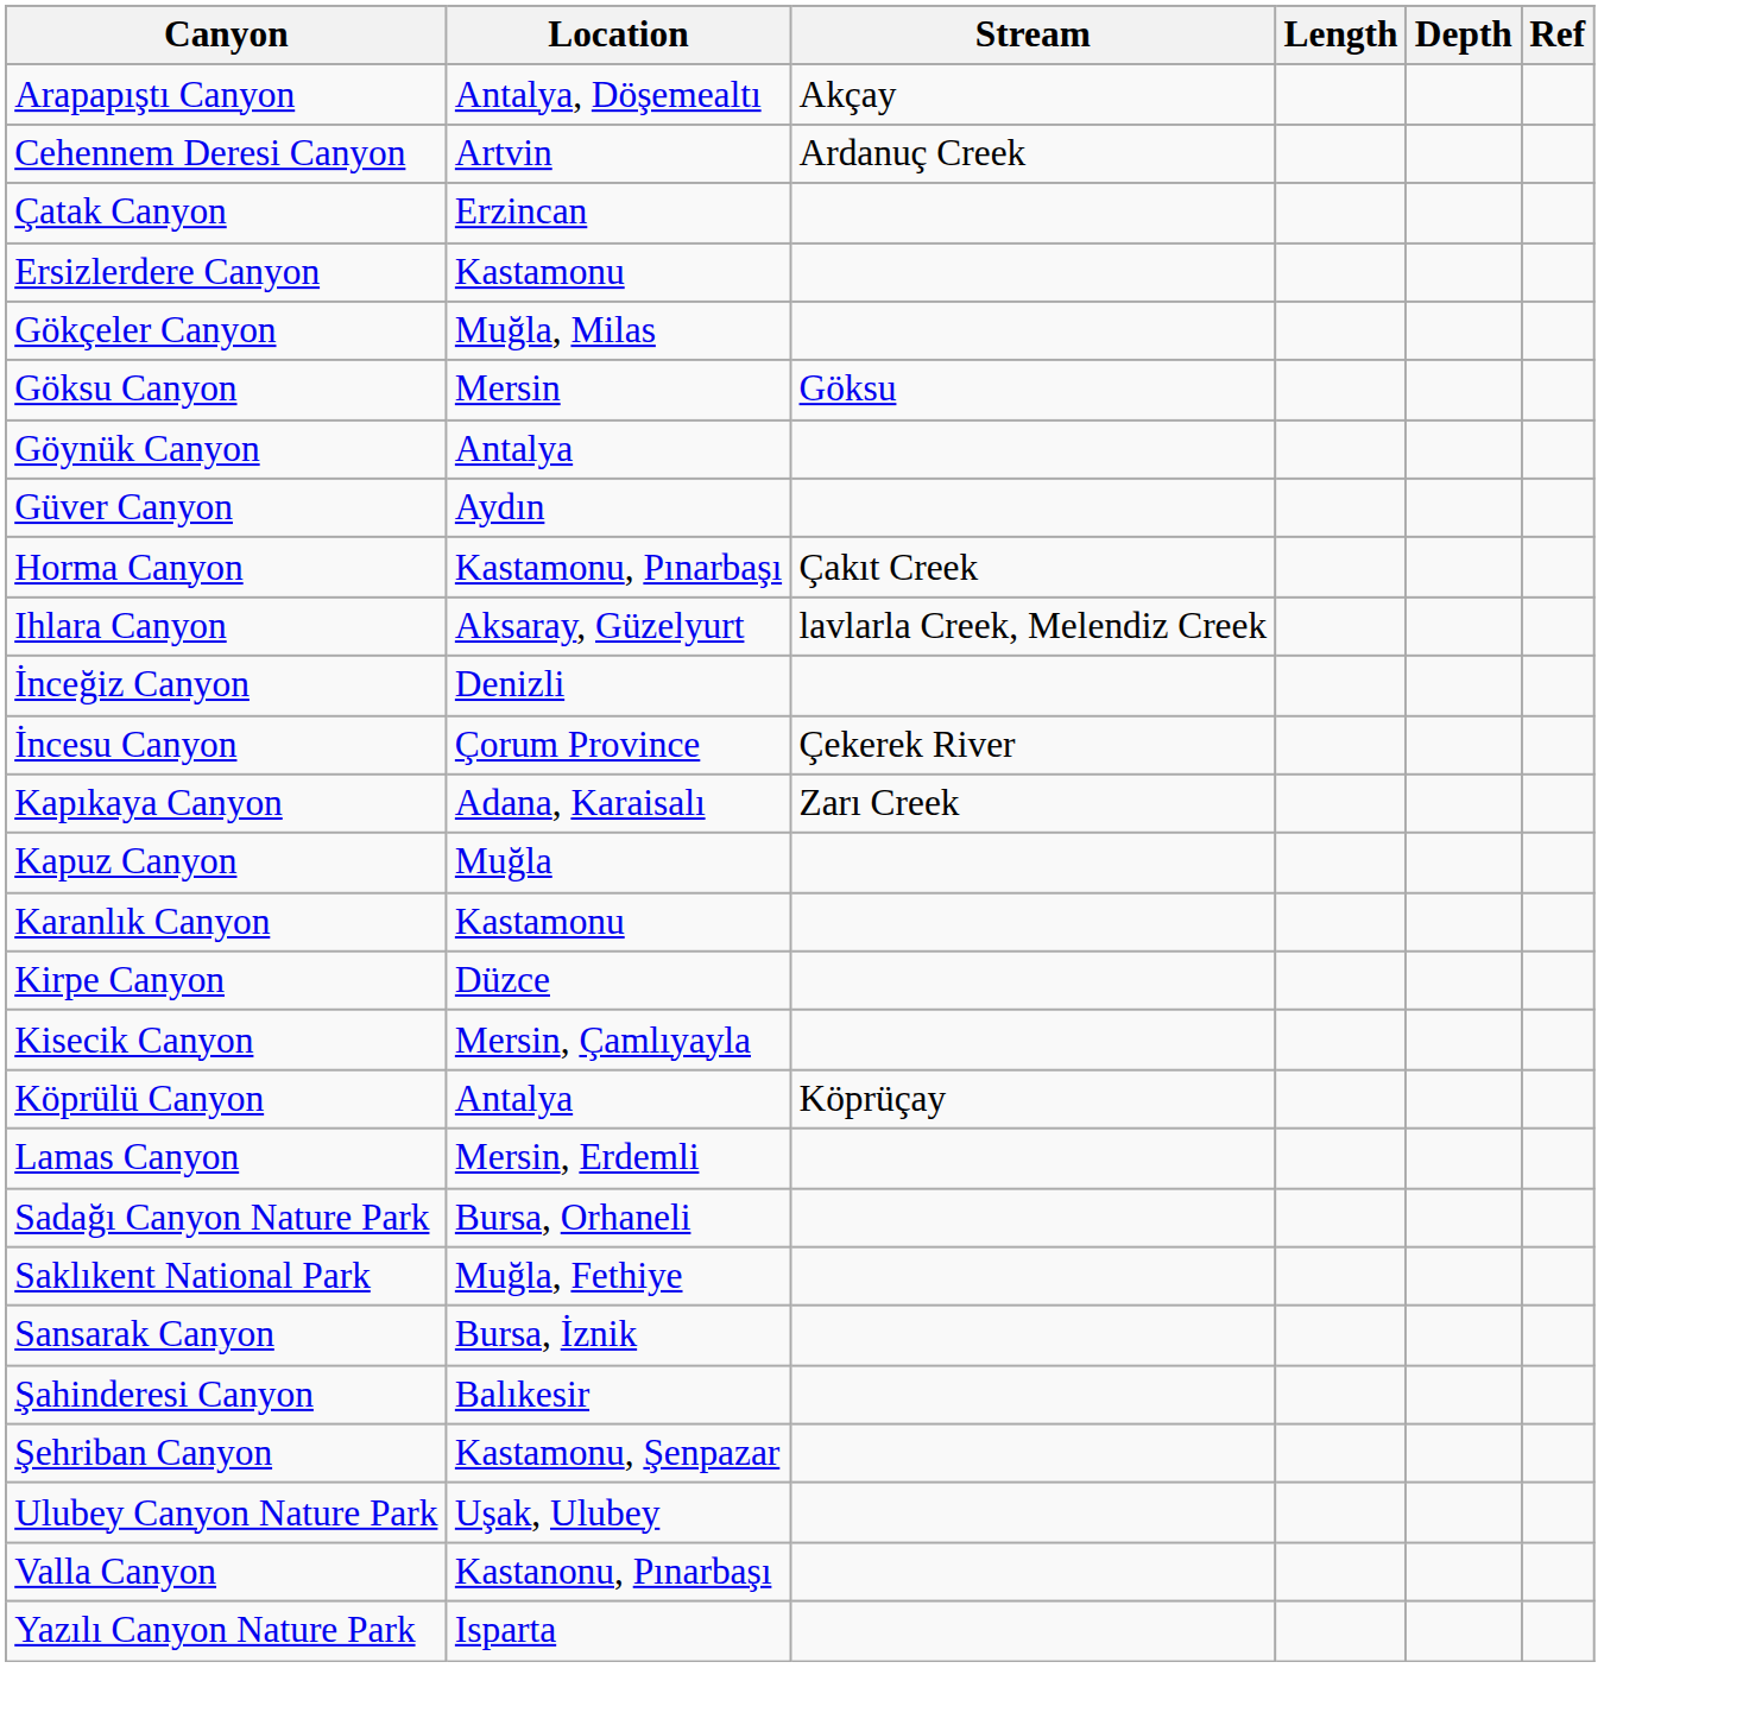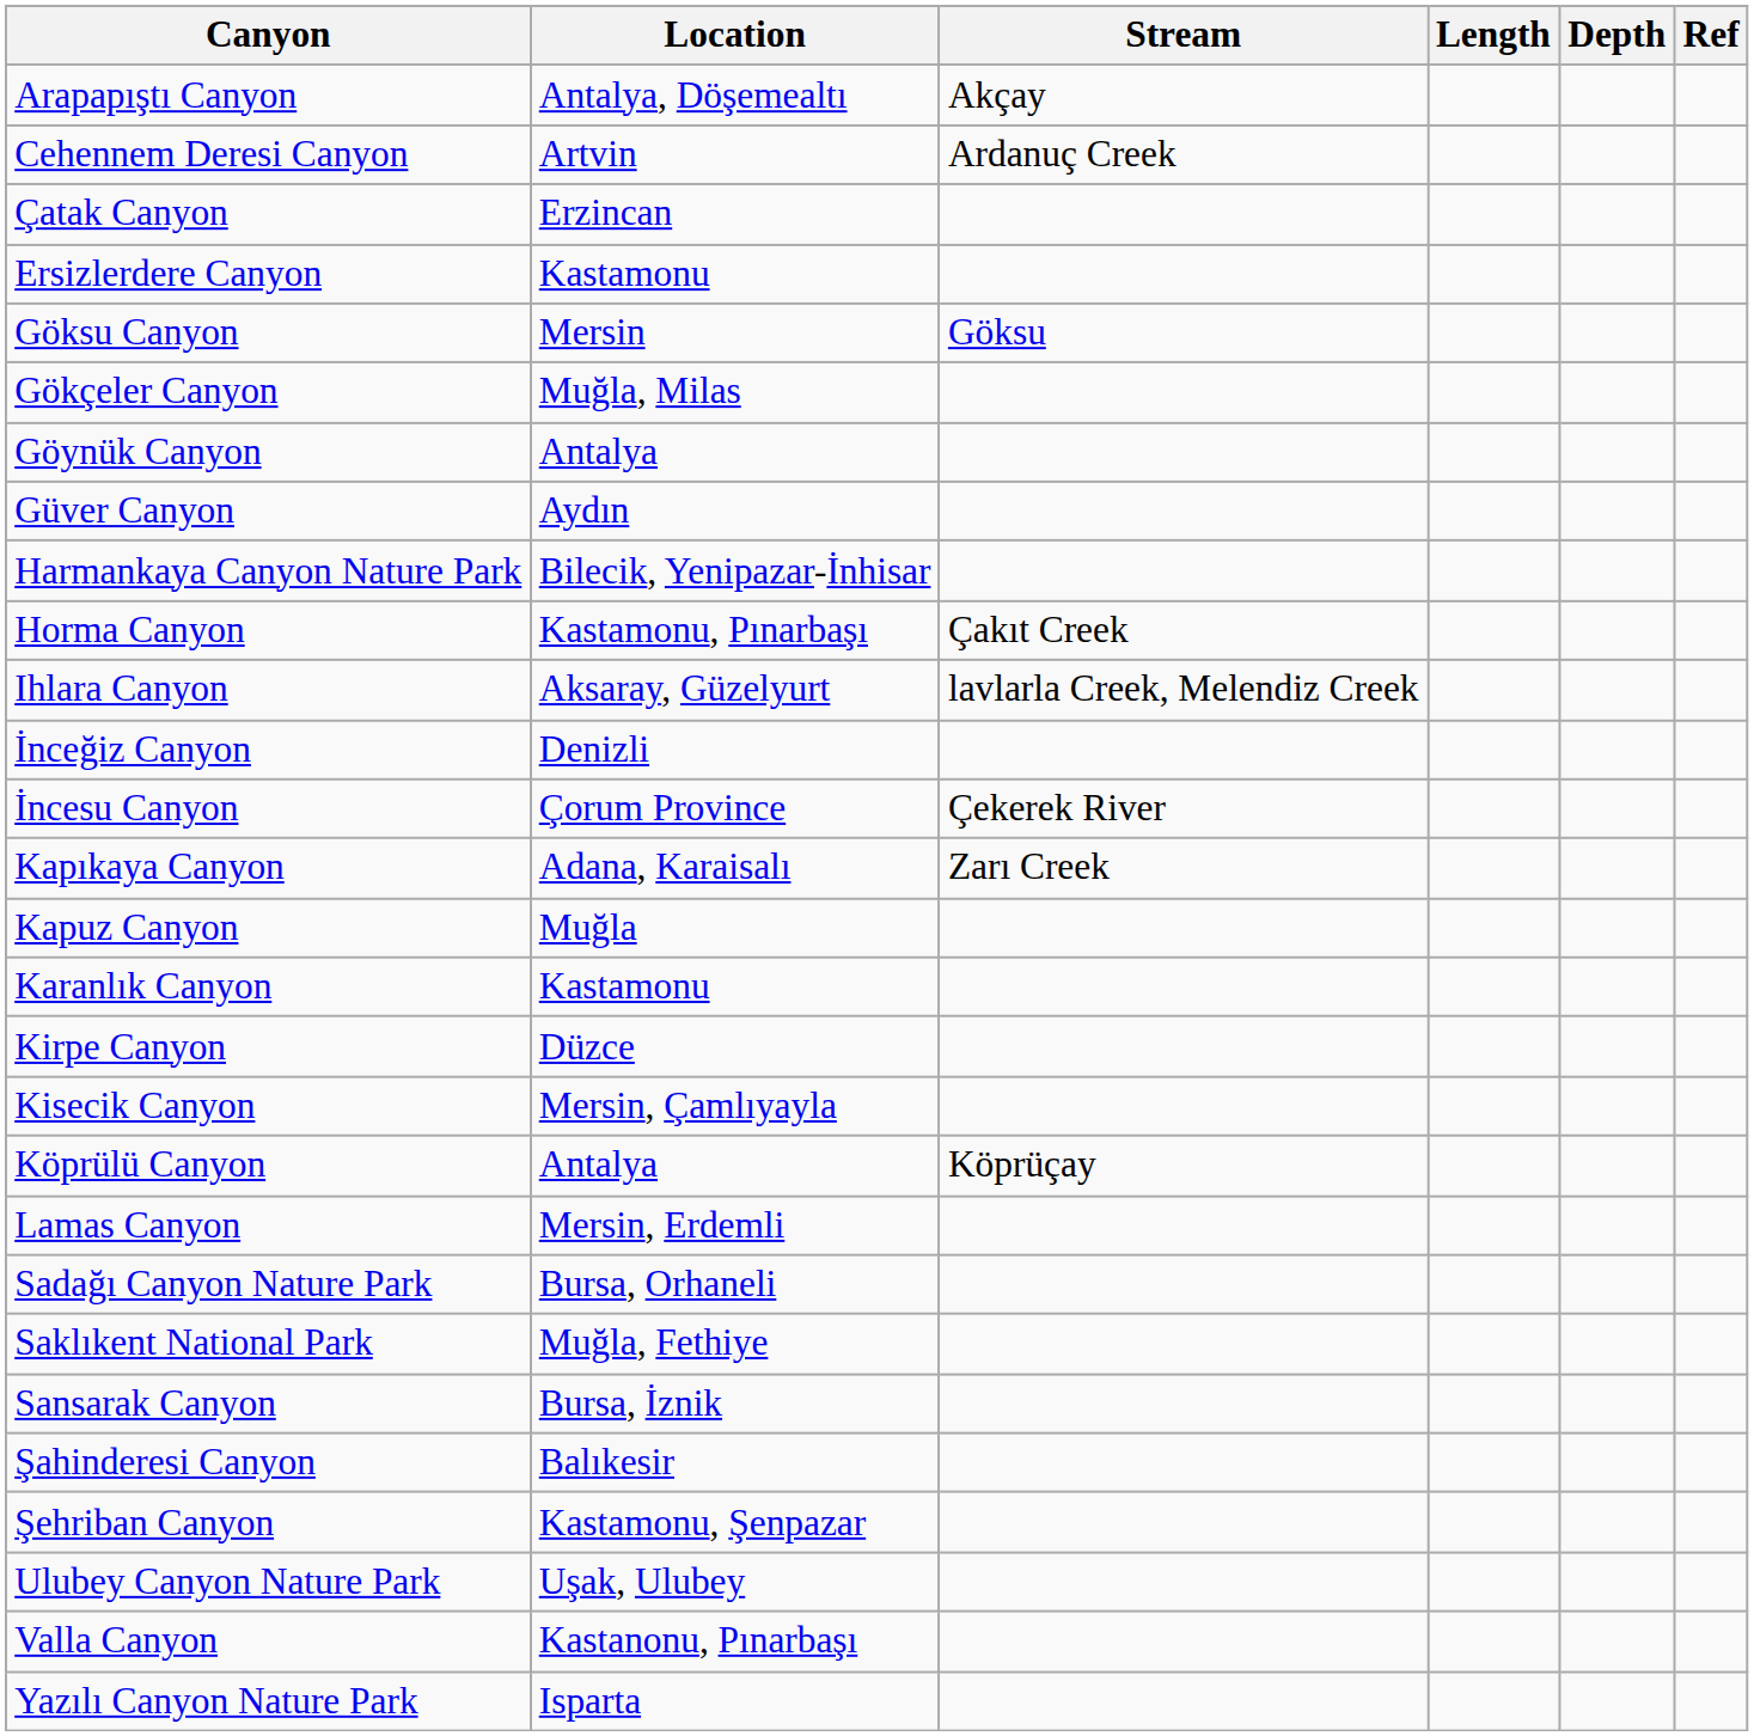 <table class="wikitable sortable">
 <tr>
 <th>Canyon</th>
 <th>Location</th>
 <th>Stream</th>
 <th>Length</th>
 <th>Depth</th>
 <th>Ref</th>
 </tr>
 <tr>
 <td><a href='#'>Arapapıştı Canyon</a></td>
 <td><a href='#'>Antalya</a>, <a href='#'>Döşemealtı</a></td>
 <td>Akçay</td>
 <td></td>
 <td></td>
 <td></td>
 </tr>
 <tr>
 <td><a href='#'>Cehennem Deresi Canyon</a></td>
 <td><a href='#'>Artvin</a></td>
 <td>Ardanuç Creek</td>
 <td></td>
 <td></td>
 <td></td>
 </tr>
 <tr>
 <td><a href='#'>Çatak Canyon</a></td>
 <td><a href='#'>Erzincan</a></td>
 <td></td>
 <td></td>
 <td></td>
 <td></td>
 </tr>
 <tr>
 <td><a href='#'>Ersizlerdere Canyon</a></td>
 <td><a href='#'>Kastamonu</a></td>
 <td></td>
 <td></td>
 <td></td>
 <td></td>
 </tr>
 <tr>
-<td><a href='#'>Gökçeler Canyon</a></td>
-<td><a href='#'>Muğla</a>, <a href='#'>Milas</a></td>
-<td></td>
+<td><a href='#'>Göksu Canyon</a></td>
+<td><a href='#'>Mersin</a></td>
+<td><a href='#'>Göksu</a></td>
 <td></td>
 <td></td>
 <td></td>
 </tr>
 <tr>
-<td><a href='#'>Göksu Canyon</a></td>
-<td><a href='#'>Mersin</a></td>
-<td><a href='#'>Göksu</a></td>
+<td><a href='#'>Gökçeler Canyon</a></td>
+<td><a href='#'>Muğla</a>, <a href='#'>Milas</a></td>
+<td></td>
 <td></td>
 <td></td>
 <td></td>
 </tr>
 <tr>
 <td><a href='#'>Göynük Canyon</a></td>
 <td><a href='#'>Antalya</a></td>
 <td></td>
 <td></td>
 <td></td>
 <td></td>
 </tr>
 <tr>
 <td><a href='#'>Güver Canyon</a></td>
 <td><a href='#'>Aydın</a></td>
+<td></td>
+<td></td>
+<td></td>
+<td></td>
+</tr>
+<tr>
+<td><a href='#'>Harmankaya Canyon Nature Park</a></td>
+<td><a href='#'>Bilecik</a>, <a href='#'>Yenipazar</a>-<a href='#'>İnhisar</a></td>
 <td></td>
 <td></td>
 <td></td>
 <td></td>
 </tr>
 <tr>
 <td><a href='#'>Horma Canyon</a></td>
 <td><a href='#'>Kastamonu</a>, <a href='#'>Pınarbaşı</a></td>
 <td>Çakıt Creek</td>
 <td></td>
 <td></td>
 <td></td>
 </tr>
 <tr>
 <td><a href='#'>Ihlara Canyon</a></td>
 <td><a href='#'>Aksaray</a>, <a href='#'>Güzelyurt</a></td>
 <td>lavlarla Creek, Melendiz Creek</td>
 <td></td>
 <td></td>
 <td></td>
 </tr>
 <tr>
 <td><a href='#'>İnceğiz Canyon</a></td>
 <td><a href='#'>Denizli</a></td>
 <td></td>
 <td></td>
 <td></td>
 <td></td>
 </tr>
 <tr>
 <td><a href='#'>İncesu Canyon</a></td>
 <td><a href='#'>Çorum Province</a></td>
 <td>Çekerek River</td>
 <td></td>
 <td></td>
 <td></td>
 </tr>
 <tr>
 <td><a href='#'>Kapıkaya Canyon</a></td>
 <td><a href='#'>Adana</a>, <a href='#'>Karaisalı</a></td>
 <td>Zarı Creek</td>
 <td></td>
 <td></td>
 <td></td>
 </tr>
 <tr>
 <td><a href='#'>Kapuz Canyon</a></td>
 <td><a href='#'>Muğla</a></td>
 <td></td>
 <td></td>
 <td></td>
 <td></td>
 </tr>
 <tr>
 <td><a href='#'>Karanlık Canyon</a></td>
 <td><a href='#'>Kastamonu</a></td>
 <td></td>
 <td></td>
 <td></td>
 <td></td>
 </tr>
 <tr>
 <td><a href='#'>Kirpe Canyon</a></td>
 <td><a href='#'>Düzce</a></td>
 <td></td>
 <td></td>
 <td></td>
 <td></td>
 </tr>
 <tr>
 <td><a href='#'>Kisecik Canyon</a></td>
 <td><a href='#'>Mersin</a>, <a href='#'>Çamlıyayla</a></td>
 <td></td>
 <td></td>
 <td></td>
 <td></td>
 </tr>
 <tr>
 <td><a href='#'>Köprülü Canyon</a></td>
 <td><a href='#'>Antalya</a></td>
 <td>Köprüçay</td>
 <td></td>
 <td></td>
 <td></td>
 </tr>
 <tr>
 <td><a href='#'>Lamas Canyon</a></td>
 <td><a href='#'>Mersin</a>, <a href='#'>Erdemli</a></td>
 <td></td>
 <td></td>
 <td></td>
 <td></td>
 </tr>
 <tr>
 <td><a href='#'>Sadağı Canyon Nature Park</a></td>
 <td><a href='#'>Bursa</a>, <a href='#'>Orhaneli</a></td>
 <td></td>
 <td></td>
 <td></td>
 <td></td>
 </tr>
 <tr>
 <td><a href='#'>Saklıkent National Park</a></td>
 <td><a href='#'>Muğla</a>, <a href='#'>Fethiye</a></td>
 <td></td>
 <td></td>
 <td></td>
 <td></td>
 </tr>
 <tr>
 <td><a href='#'>Sansarak Canyon</a></td>
 <td><a href='#'>Bursa</a>, <a href='#'>İznik</a></td>
 <td></td>
 <td></td>
 <td></td>
 <td></td>
 </tr>
 <tr>
 <td><a href='#'>Şahinderesi Canyon</a></td>
 <td><a href='#'>Balıkesir</a></td>
 <td></td>
 <td></td>
 <td></td>
 <td></td>
 </tr>
 <tr>
 <td><a href='#'>Şehriban Canyon</a></td>
 <td><a href='#'>Kastamonu</a>, <a href='#'>Şenpazar</a></td>
 <td></td>
 <td></td>
 <td></td>
 <td></td>
 </tr>
 <tr>
 <td><a href='#'>Ulubey Canyon Nature Park</a></td>
 <td><a href='#'>Uşak</a>, <a href='#'>Ulubey</a></td>
 <td></td>
 <td></td>
 <td></td>
 <td></td>
 </tr>
 <tr>
 <td><a href='#'>Valla Canyon</a></td>
 <td><a href='#'>Kastanonu</a>, <a href='#'>Pınarbaşı</a></td>
 <td></td>
 <td></td>
 <td></td>
 <td></td>
 </tr>
 <tr>
 <td><a href='#'>Yazılı Canyon Nature Park</a></td>
 <td><a href='#'>Isparta</a></td>
 <td></td>
 <td></td>
 <td></td>
 <td></td>
 </tr>
 </table>
